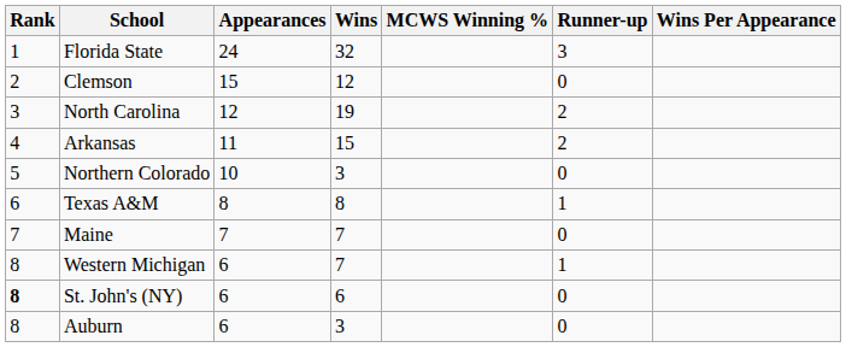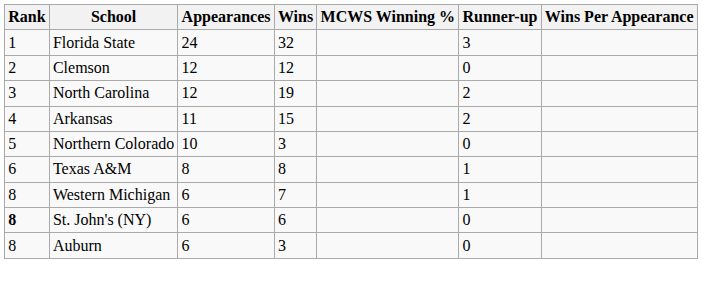 <table class="wikitable sortable">
 <tr>
 <th>Rank</th>
 <th>School</th>
 <th>Appearances</th>
 <th>Wins</th>
 <th>MCWS Winning %</th>
 <th>Runner-up</th>
 <th>Wins Per Appearance</th>
 </tr>
 <tr>
 <td>1</td>
 <td>Florida State</td>
 <td>24</td>
 <td>32</td>
 <td></td>
 <td>3</td>
 <td></td>
 </tr>
 <tr>
 <td>2</td>
 <td>Clemson</td>
-<td>15</td>
+<td>12</td>
 <td>12</td>
 <td></td>
 <td>0</td>
 <td></td>
 </tr>
 <tr>
 <td>3</td>
 <td>North Carolina</td>
 <td>12</td>
 <td>19</td>
 <td></td>
 <td>2</td>
 <td></td>
 </tr>
 <tr>
 <td>4</td>
 <td>Arkansas</td>
 <td>11</td>
 <td>15</td>
 <td></td>
 <td>2</td>
 <td></td>
 </tr>
 <tr>
 <td>5</td>
 <td>Northern Colorado</td>
 <td>10</td>
 <td>3</td>
 <td></td>
 <td>0</td>
 <td></td>
 </tr>
 <tr>
 <td>6</td>
 <td>Texas A&M</td>
 <td>8</td>
 <td>8</td>
 <td></td>
 <td>1</td>
 <td></td>
 </tr>
 <tr>
-<td>7</td>
-<td>Maine</td>
-<td>7</td>
-<td>7</td>
-<td></td>
-<td>0</td>
-<td></td>
-</tr>
-<tr>
 <td>8</td>
 <td>Western Michigan</td>
 <td>6</td>
 <td>7</td>
 <td></td>
 <td>1</td>
 <td></td>
 </tr>
 <tr>
 <td><strong>8</strong></td>
 <td>St. John's (NY)</td>
 <td>6</td>
 <td>6</td>
 <td></td>
 <td>0</td>
 <td></td>
 </tr>
 <tr>
 <td>8</td>
 <td>Auburn</td>
 <td>6</td>
 <td>3</td>
 <td></td>
 <td>0</td>
 <td></td>
 </tr>
 <tr>
 </tr>
 </table>
